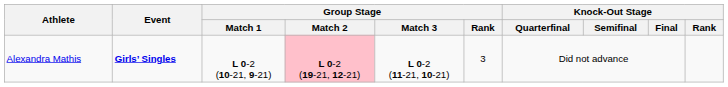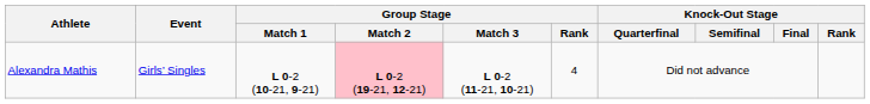 <table class="wikitable" width="85%" style="text-align:left; font-size:90%">
 <tr>
 <th rowspan=2>Athlete</th>
 <th rowspan=2>Event</th>
 <th colspan=4>Group Stage</th>
 <th colspan=4>Knock-Out Stage</th>
 </tr>
 <tr>
 <th>Match 1</th>
 <th>Match 2</th>
 <th>Match 3</th>
 <th>Rank</th>
 <th>Quarterfinal</th>
 <th>Semifinal</th>
 <th>Final</th>
 <th>Rank</th>
 </tr>
 <tr>
 <td><a href='#'>Alexandra Mathis</a></td>
-<td><strong><a href='#'>Girls’ Singles</a></strong></td>
+<td><a href='#'>Girls’ Singles</a></td>
 <td align=center> <br><br><strong>L</strong> <strong>0</strong>-2 <br> (<strong>10</strong>-21, <strong>9</strong>-21)</td>
 <td align=center style="background: pink;"> <br><br><strong>L</strong> <strong>0</strong>-2 <br> (<strong>19</strong>-21, <strong>12</strong>-21)</td>
 <td align=center> <br><br><strong>L</strong> <strong>0</strong>-2 <br> (<strong>11</strong>-21, <strong>10</strong>-21)</td>
-<td align=center>3</td>
+<td align=center>4</td>
 <td colspan="3" align=center>Did not advance</td>
 <td align=center></td>
 </tr>
 </table>
